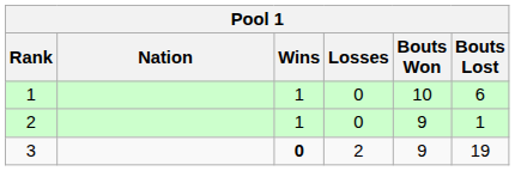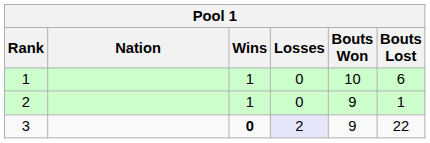 <table class="wikitable" style="text-align:center">
 <tr>
 <th colspan=6 align=center><strong>Pool 1</strong></th>
 </tr>
 <tr>
 <th width="20">Rank</th>
 <th width="190">Nation</th>
 <th width="20">Wins</th>
 <th width="20">Losses</th>
 <th width="20">Bouts Won</th>
 <th width="20">Bouts Lost</th>
 </tr>
 <tr bgcolor=ccffcc>
 <td>1</td>
 <td align=left></td>
 <td>1</td>
 <td>0</td>
 <td>10</td>
 <td>6</td>
 </tr>
 <tr bgcolor=ccffcc>
 <td>2</td>
 <td align=left></td>
 <td>1</td>
 <td>0</td>
 <td>9</td>
 <td>1</td>
 </tr>
 <tr>
 <td>3</td>
 <td align=left></td>
 <td><strong>0</strong></td>
-<td>2</td>
+<td style="background: lavender;">2</td>
 <td>9</td>
-<td>19</td>
+<td>22</td>
 </tr>
 </table>
